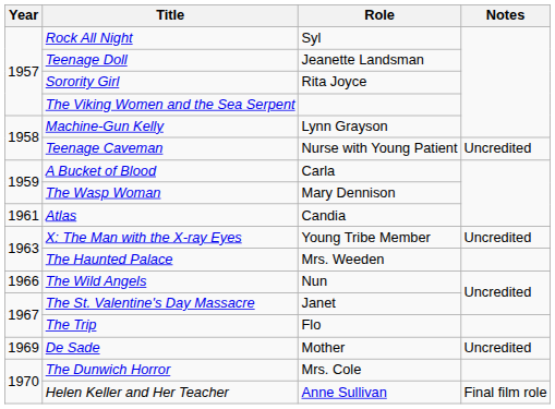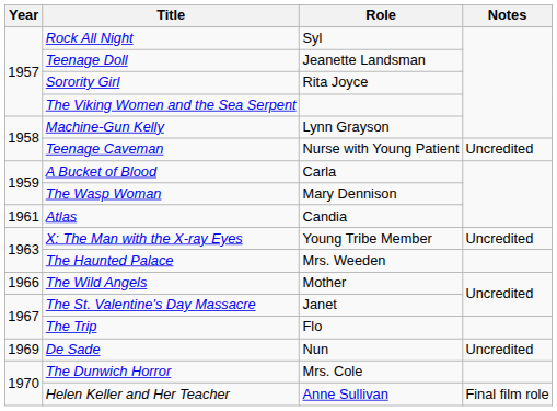 <table class="wikitable">
 <tr>
 <th>Year</th>
 <th>Title</th>
 <th>Role</th>
 <th>Notes</th>
 </tr>
 <tr>
 <td rowspan="4">1957</td>
 <td><em><a href='#'>Rock All Night</a></em></td>
 <td>Syl</td>
 <td rowspan="5"></td>
 </tr>
 <tr>
 <td><em><a href='#'>Teenage Doll</a></em></td>
 <td>Jeanette Landsman</td>
 </tr>
 <tr>
 <td><em><a href='#'>Sorority Girl</a></em></td>
 <td>Rita Joyce</td>
 </tr>
 <tr>
 <td><em><a href='#'>The Viking Women and the Sea Serpent</a></em></td>
 <td></td>
 </tr>
 <tr>
 <td rowspan="2">1958</td>
 <td><em><a href='#'>Machine-Gun Kelly</a></em></td>
 <td>Lynn Grayson</td>
 </tr>
 <tr>
 <td><em><a href='#'>Teenage Caveman</a></em></td>
 <td>Nurse with Young Patient</td>
 <td>Uncredited</td>
 </tr>
 <tr>
 <td rowspan="2">1959</td>
 <td><em><a href='#'>A Bucket of Blood</a></em></td>
 <td>Carla</td>
 <td rowspan="3"></td>
 </tr>
 <tr>
 <td><em><a href='#'>The Wasp Woman</a></em></td>
 <td>Mary Dennison</td>
 </tr>
 <tr>
 <td>1961</td>
 <td><em><a href='#'>Atlas</a></em></td>
 <td>Candia</td>
 </tr>
 <tr>
 <td rowspan="2">1963</td>
 <td><em><a href='#'>X: The Man with the X-ray Eyes</a></em></td>
 <td>Young Tribe Member</td>
 <td>Uncredited</td>
 </tr>
 <tr>
 <td><em><a href='#'>The Haunted Palace</a></em></td>
 <td>Mrs. Weeden</td>
 <td></td>
 </tr>
 <tr>
 <td>1966</td>
 <td><em><a href='#'>The Wild Angels</a></em></td>
-<td>Nun</td>
+<td>Mother</td>
 <td rowspan="2">Uncredited</td>
 </tr>
 <tr>
 <td rowspan="2">1967</td>
 <td><em><a href='#'>The St. Valentine's Day Massacre</a></em></td>
 <td>Janet</td>
 </tr>
 <tr>
 <td><em><a href='#'>The Trip</a></em></td>
 <td>Flo</td>
 <td></td>
 </tr>
 <tr>
 <td>1969</td>
 <td><em><a href='#'>De Sade</a></em></td>
-<td>Mother</td>
+<td>Nun</td>
 <td>Uncredited</td>
 </tr>
 <tr>
 <td rowspan="2">1970</td>
 <td><em><a href='#'>The Dunwich Horror</a></em></td>
 <td>Mrs. Cole</td>
 <td></td>
 </tr>
 <tr>
 <td><em>Helen Keller and Her Teacher</em></td>
 <td><a href='#'>Anne Sullivan</a></td>
 <td>Final film role</td>
 </tr>
 </table>
